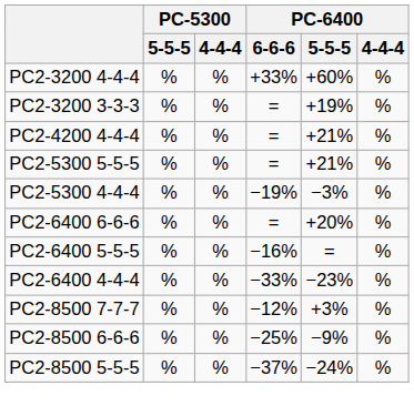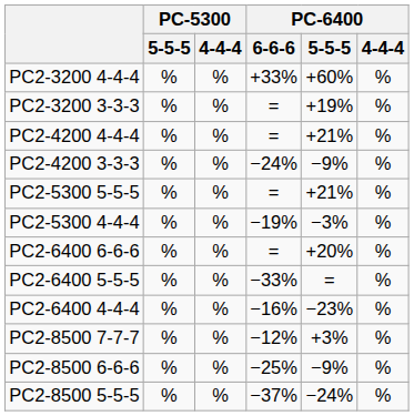 <table class="wikitable floatright" style="text-align:center;">
 <tr>
 <th rowspan="2"></th>
 <th colspan="2">PC-5300</th>
 <th colspan="3">PC-6400</th>
 </tr>
 <tr>
 <th>5-5-5</th>
 <th>4-4-4</th>
 <th>6-6-6</th>
 <th>5-5-5</th>
 <th>4-4-4</th>
 </tr>
 <tr>
 <td>PC2-3200 4-4-4</td>
 <td>%</td>
 <td>%</td>
 <td>+33%</td>
 <td>+60%</td>
 <td>%</td>
 </tr>
 <tr>
 <td>PC2-3200 3-3-3</td>
 <td>%</td>
 <td>%</td>
 <td>=</td>
 <td>+19%</td>
 <td>%</td>
 </tr>
 <tr>
 <td>PC2-4200 4-4-4</td>
 <td>%</td>
 <td>%</td>
 <td>=</td>
 <td>+21%</td>
 <td>%</td>
 </tr>
 <tr>
+<td>PC2-4200 3-3-3</td>
+<td>%</td>
+<td>%</td>
+<td>−24%</td>
+<td>−9%</td>
+<td>%</td>
+</tr>
+<tr>
 <td>PC2-5300 5-5-5</td>
 <td>%</td>
 <td>%</td>
 <td>=</td>
 <td>+21%</td>
 <td>%</td>
 </tr>
 <tr>
 <td>PC2-5300 4-4-4</td>
 <td>%</td>
 <td>%</td>
 <td>−19%</td>
 <td>−3%</td>
 <td>%</td>
 </tr>
 <tr>
 <td>PC2-6400 6-6-6</td>
 <td>%</td>
 <td>%</td>
 <td>=</td>
 <td>+20%</td>
 <td>%</td>
 </tr>
 <tr>
 <td>PC2-6400 5-5-5</td>
 <td>%</td>
 <td>%</td>
-<td>−16%</td>
+<td>−33%</td>
 <td>=</td>
 <td>%</td>
 </tr>
 <tr>
 <td>PC2-6400 4-4-4</td>
 <td>%</td>
 <td>%</td>
-<td>−33%</td>
+<td>−16%</td>
 <td>−23%</td>
 <td>%</td>
 </tr>
 <tr>
 <td>PC2-8500 7-7-7</td>
 <td>%</td>
 <td>%</td>
 <td>−12%</td>
 <td>+3%</td>
 <td>%</td>
 </tr>
 <tr>
 <td>PC2-8500 6-6-6</td>
 <td>%</td>
 <td>%</td>
 <td>−25%</td>
 <td>−9%</td>
 <td>%</td>
 </tr>
 <tr>
 <td>PC2-8500 5-5-5</td>
 <td>%</td>
 <td>%</td>
 <td>−37%</td>
 <td>−24%</td>
 <td>%</td>
 </tr>
 </table>
